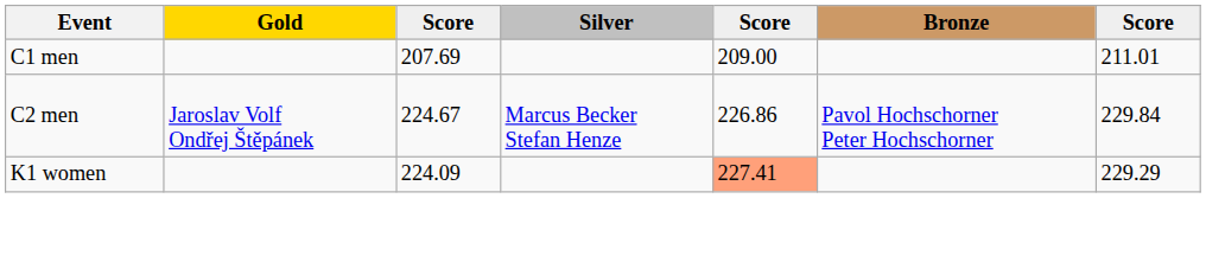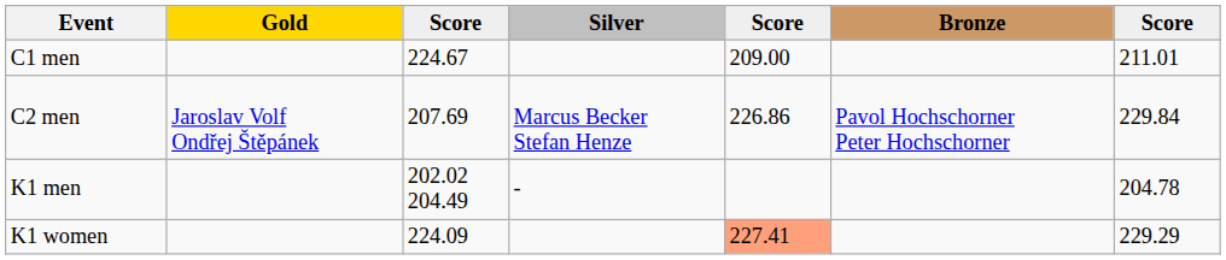 <table class="wikitable" width=100%>
 <tr>
 <th>Event</th>
 <td align=center bgcolor="gold"><strong>Gold</strong></td>
 <td align=center bgcolor="EFEFEF"><strong>Score</strong></td>
 <td align=center bgcolor="silver"><strong>Silver</strong></td>
 <td align=center bgcolor="EFEFEF"><strong>Score</strong></td>
 <td align=center bgcolor="CC9966"><strong>Bronze</strong></td>
 <td align=center bgcolor="EFEFEF"><strong>Score</strong></td>
 </tr>
 <tr>
 <td>C1 men</td>
 <td></td>
-<td>207.69</td>
+<td>224.67</td>
 <td></td>
 <td>209.00</td>
 <td></td>
 <td>211.01</td>
 </tr>
 <tr>
 <td>C2 men</td>
 <td><br><a href='#'>Jaroslav Volf</a><br><a href='#'>Ondřej Štěpánek</a></td>
-<td>224.67</td>
+<td>207.69</td>
 <td><br><a href='#'>Marcus Becker</a><br><a href='#'>Stefan Henze</a></td>
 <td>226.86</td>
 <td><br><a href='#'>Pavol Hochschorner</a><br><a href='#'>Peter Hochschorner</a></td>
 <td>229.84</td>
+</tr>
+<tr>
+<td>K1 men</td>
+<td><br></td>
+<td>202.02<br>204.49</td>
+<td>-</td>
+<td></td>
+<td></td>
+<td>204.78</td>
 </tr>
 <tr>
 <td>K1 women</td>
 <td></td>
 <td>224.09</td>
 <td></td>
 <td style="background: lightsalmon;">227.41</td>
 <td></td>
 <td>229.29</td>
 </tr>
 </table>
